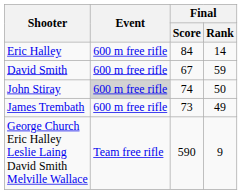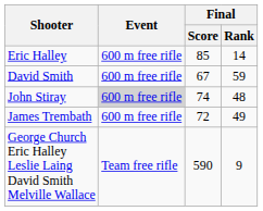 <table class="wikitable" style="text-align:center">
 <tr>
 <th rowspan="2">Shooter</th>
 <th rowspan="2">Event</th>
 <th colspan="2">Final</th>
 </tr>
 <tr>
 <th>Score</th>
 <th>Rank</th>
 </tr>
 <tr>
 <td align=left><a href='#'>Eric Halley</a></td>
 <td align=left><a href='#'>600 m free rifle</a></td>
-<td>84</td>
+<td>85</td>
 <td>14</td>
 </tr>
 <tr>
 <td align=left><a href='#'>David Smith</a></td>
 <td align=left><a href='#'>600 m free rifle</a></td>
 <td>67</td>
 <td>59</td>
 </tr>
 <tr>
 <td align=left><a href='#'>John Stiray</a></td>
 <td align=left style="background: lightgrey;"><a href='#'>600 m free rifle</a></td>
 <td>74</td>
-<td>50</td>
+<td>48</td>
 </tr>
 <tr>
 <td align=left><a href='#'>James Trembath</a></td>
 <td align=left><a href='#'>600 m free rifle</a></td>
-<td>73</td>
+<td>72</td>
 <td>49</td>
 </tr>
 <tr>
 <td align=left><a href='#'>George Church</a> <br> Eric Halley <br> <a href='#'>Leslie Laing</a> <br> David Smith <br> <a href='#'>Melville Wallace</a></td>
 <td align=left><a href='#'>Team free rifle</a></td>
 <td>590</td>
 <td>9</td>
 </tr>
 </table>
